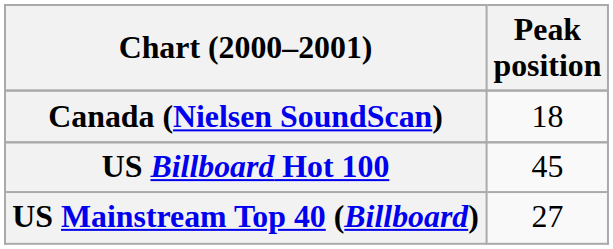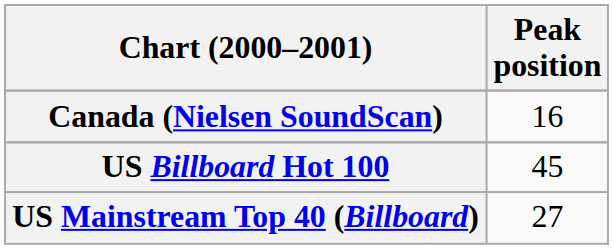 <table class="wikitable sortable plainrowheaders" style="text-align:center">
 <tr>
 <th>Chart (2000–2001)</th>
 <th>Peak<br>position</th>
 </tr>
 <tr>
 </tr>
 <tr>
 <th scope="row">Canada (<a href='#'>Nielsen SoundScan</a>)</th>
-<td>18</td>
+<td>16</td>
 </tr>
 <tr>
 </tr>
 <tr>
 <th scope="row">US <a href='#'><em>Billboard</em> Hot 100</a></th>
 <td>45</td>
 </tr>
 <tr>
 <th scope="row">US <a href='#'>Mainstream Top 40</a> (<em><a href='#'>Billboard</a></em>)</th>
 <td>27</td>
 </tr>
 </table>
